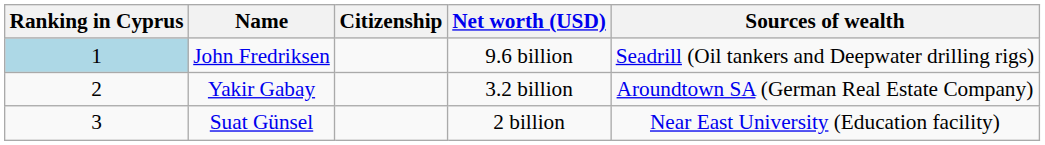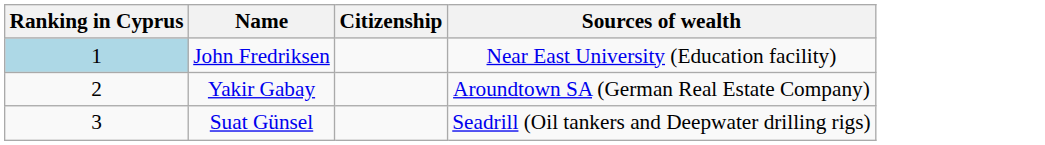 <table class="wikitable sortable" style="width: auto; text-align: center;">
 <tr>
 <th>Ranking in Cyprus</th>
 <th>Name</th>
 <th>Citizenship</th>
-<th><a href='#'>Net worth (USD)</a></th>
 <th>Sources of wealth</th>
 </tr>
 <tr>
 <td style="background: lightblue;">1</td>
 <td><a href='#'>John Fredriksen</a></td>
 <td> <br> </td>
-<td>9.6 billion</td>
-<td><a href='#'>Seadrill</a> (Oil tankers and Deepwater drilling rigs)</td>
+<td><a href='#'>Near East University</a> (Education facility)</td>
 </tr>
 <tr>
 <td>2</td>
 <td><a href='#'>Yakir Gabay</a></td>
 <td> <br> </td>
-<td>3.2 billion</td>
 <td><a href='#'>Aroundtown SA</a> (German Real Estate Company)</td>
 </tr>
 <tr>
 <td>3</td>
 <td><a href='#'>Suat Günsel</a></td>
 <td></td>
-<td>2 billion</td>
-<td><a href='#'>Near East University</a> (Education facility)</td>
+<td><a href='#'>Seadrill</a> (Oil tankers and Deepwater drilling rigs)</td>
 </tr>
 </table>
